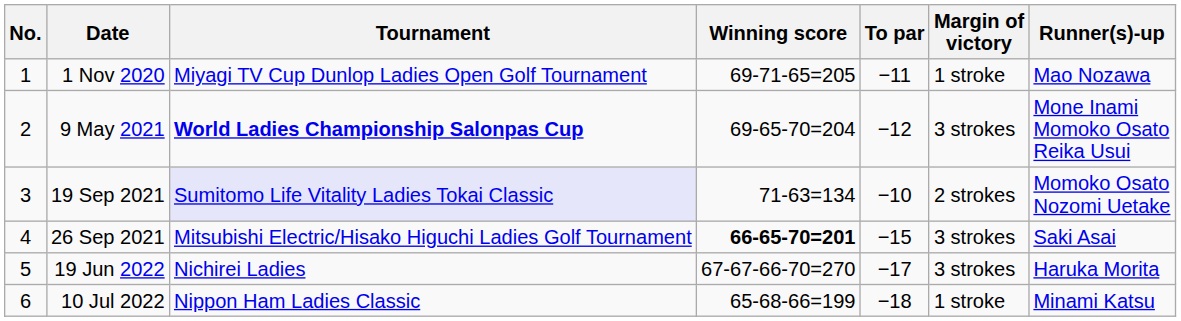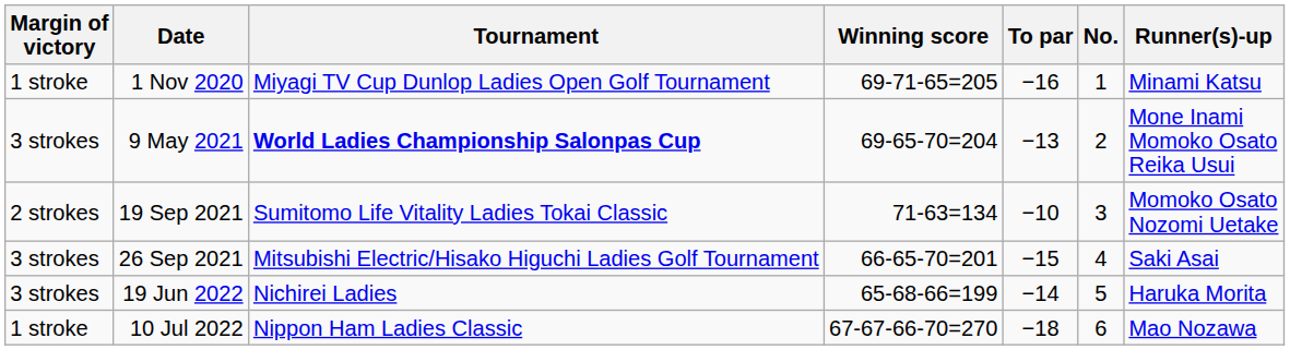 <table class="wikitable" style="font-size:95%;">
 <tr>
-<th>No.</th>
+<th>Margin of<br>victory</th>
 <th>Date</th>
 <th>Tournament</th>
 <th>Winning score</th>
 <th>To par</th>
-<th>Margin of<br>victory</th>
+<th>No.</th>
 <th>Runner(s)-up</th>
 </tr>
 <tr>
-<td align=center>1</td>
+<td>1 stroke</td>
 <td align=right>1 Nov <a href='#'>2020</a></td>
 <td><a href='#'>Miyagi TV Cup Dunlop Ladies Open Golf Tournament</a></td>
 <td align=right>69-71-65=205</td>
-<td align=center>−11</td>
-<td>1 stroke</td>
-<td> <a href='#'>Mao Nozawa</a></td>
+<td align=center>−16</td>
+<td align=center>1</td>
+<td> <a href='#'>Minami Katsu</a></td>
 </tr>
 <tr>
-<td align=center>2</td>
+<td>3 strokes</td>
 <td align=right>9 May <a href='#'>2021</a></td>
 <td><strong><a href='#'>World Ladies Championship Salonpas Cup</a></strong></td>
 <td align=right>69-65-70=204</td>
-<td align=center>−12</td>
-<td>3 strokes</td>
+<td align=center>−13</td>
+<td align=center>2</td>
 <td> <a href='#'>Mone Inami</a><br> <a href='#'>Momoko Osato</a><br> <a href='#'>Reika Usui</a></td>
 </tr>
 <tr>
-<td align=center>3</td>
+<td>2 strokes</td>
 <td align=right>19 Sep 2021</td>
-<td style="background: lavender;"><a href='#'>Sumitomo Life Vitality Ladies Tokai Classic</a></td>
+<td><a href='#'>Sumitomo Life Vitality Ladies Tokai Classic</a></td>
 <td align=right>71-63=134</td>
 <td align=center>−10</td>
-<td>2 strokes</td>
+<td align=center>3</td>
 <td> <a href='#'>Momoko Osato</a><br> <a href='#'>Nozomi Uetake</a></td>
 </tr>
 <tr>
-<td align=center>4</td>
+<td>3 strokes</td>
 <td align=right>26 Sep 2021</td>
 <td><a href='#'>Mitsubishi Electric/Hisako Higuchi Ladies Golf Tournament</a></td>
-<td align=right><strong>66-65-70=201</strong></td>
+<td align=right>66-65-70=201</td>
 <td align=center>−15</td>
-<td>3 strokes</td>
+<td align=center>4</td>
 <td> <a href='#'>Saki Asai</a></td>
 </tr>
 <tr>
-<td align=center>5</td>
+<td>3 strokes</td>
 <td align=right>19 Jun <a href='#'>2022</a></td>
 <td><a href='#'>Nichirei Ladies</a></td>
-<td align=right>67-67-66-70=270</td>
-<td align=center>−17</td>
-<td>3 strokes</td>
+<td align=right>65-68-66=199</td>
+<td align=center>−14</td>
+<td align=center>5</td>
 <td> <a href='#'>Haruka Morita</a></td>
 </tr>
 <tr>
-<td align=center>6</td>
+<td>1 stroke</td>
 <td align=right>10 Jul 2022</td>
 <td><a href='#'>Nippon Ham Ladies Classic</a></td>
-<td align=right>65-68-66=199</td>
+<td align=right>67-67-66-70=270</td>
 <td align=center>−18</td>
-<td>1 stroke</td>
-<td> <a href='#'>Minami Katsu</a></td>
+<td align=center>6</td>
+<td> <a href='#'>Mao Nozawa</a></td>
 </tr>
 </table>
